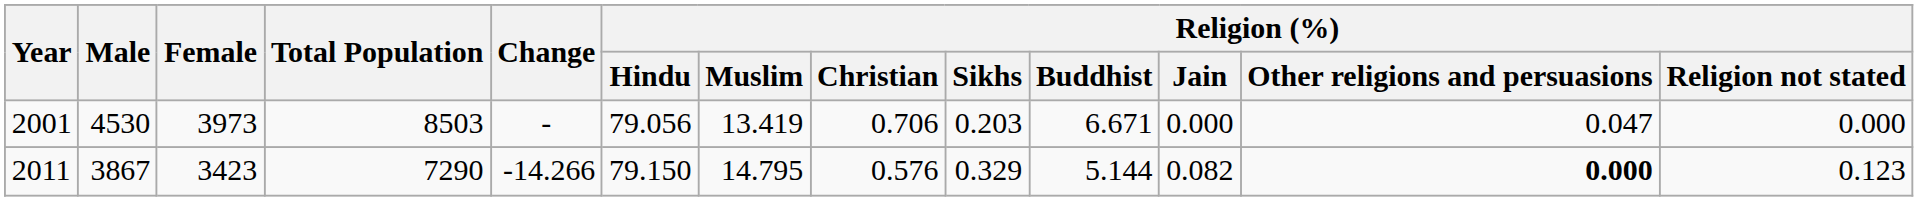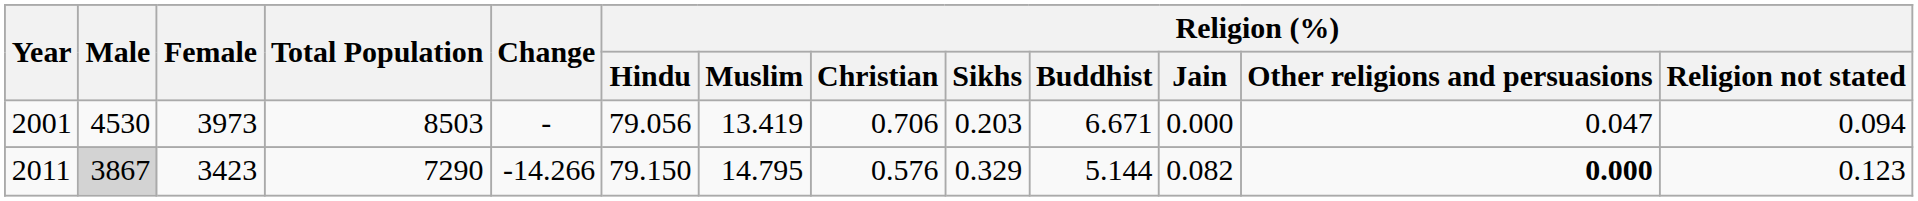 <table class="wikitable">
 <tr>
 <th rowspan="2">Year</th>
 <th rowspan="2">Male</th>
 <th rowspan="2">Female</th>
 <th rowspan="2">Total Population</th>
 <th rowspan="2">Change</th>
 <th colspan="8">Religion (%)</th>
 </tr>
 <tr>
 <th>Hindu</th>
 <th>Muslim</th>
 <th>Christian</th>
 <th>Sikhs</th>
 <th>Buddhist</th>
 <th>Jain</th>
 <th>Other religions and persuasions</th>
 <th>Religion not stated</th>
 </tr>
 <tr>
 <td>2001</td>
 <td style="text-align:right;">4530</td>
 <td style="text-align:right;">3973</td>
 <td style="text-align:right;">8503</td>
 <td style="text-align:center;">-</td>
 <td style="text-align:right;">79.056</td>
 <td style="text-align:right;">13.419</td>
 <td style="text-align:right;">0.706</td>
 <td style="text-align:right;">0.203</td>
 <td style="text-align:right;">6.671</td>
 <td style="text-align:right;">0.000</td>
 <td style="text-align:right;">0.047</td>
-<td style="text-align:right;">0.000</td>
+<td style="text-align:right;">0.094</td>
 </tr>
 <tr>
 <td>2011</td>
-<td style="text-align:right;">3867</td>
+<td style="background: lightgrey; text-align:right;">3867</td>
 <td style="text-align:right;">3423</td>
 <td style="text-align:right;">7290</td>
 <td style="text-align:right;">-14.266</td>
 <td style="text-align:right;">79.150</td>
 <td style="text-align:right;">14.795</td>
 <td style="text-align:right;">0.576</td>
 <td style="text-align:right;">0.329</td>
 <td style="text-align:right;">5.144</td>
 <td style="text-align:right;">0.082</td>
 <td style="text-align:right;"><strong>0.000</strong></td>
 <td style="text-align:right;">0.123</td>
 </tr>
 </table>
